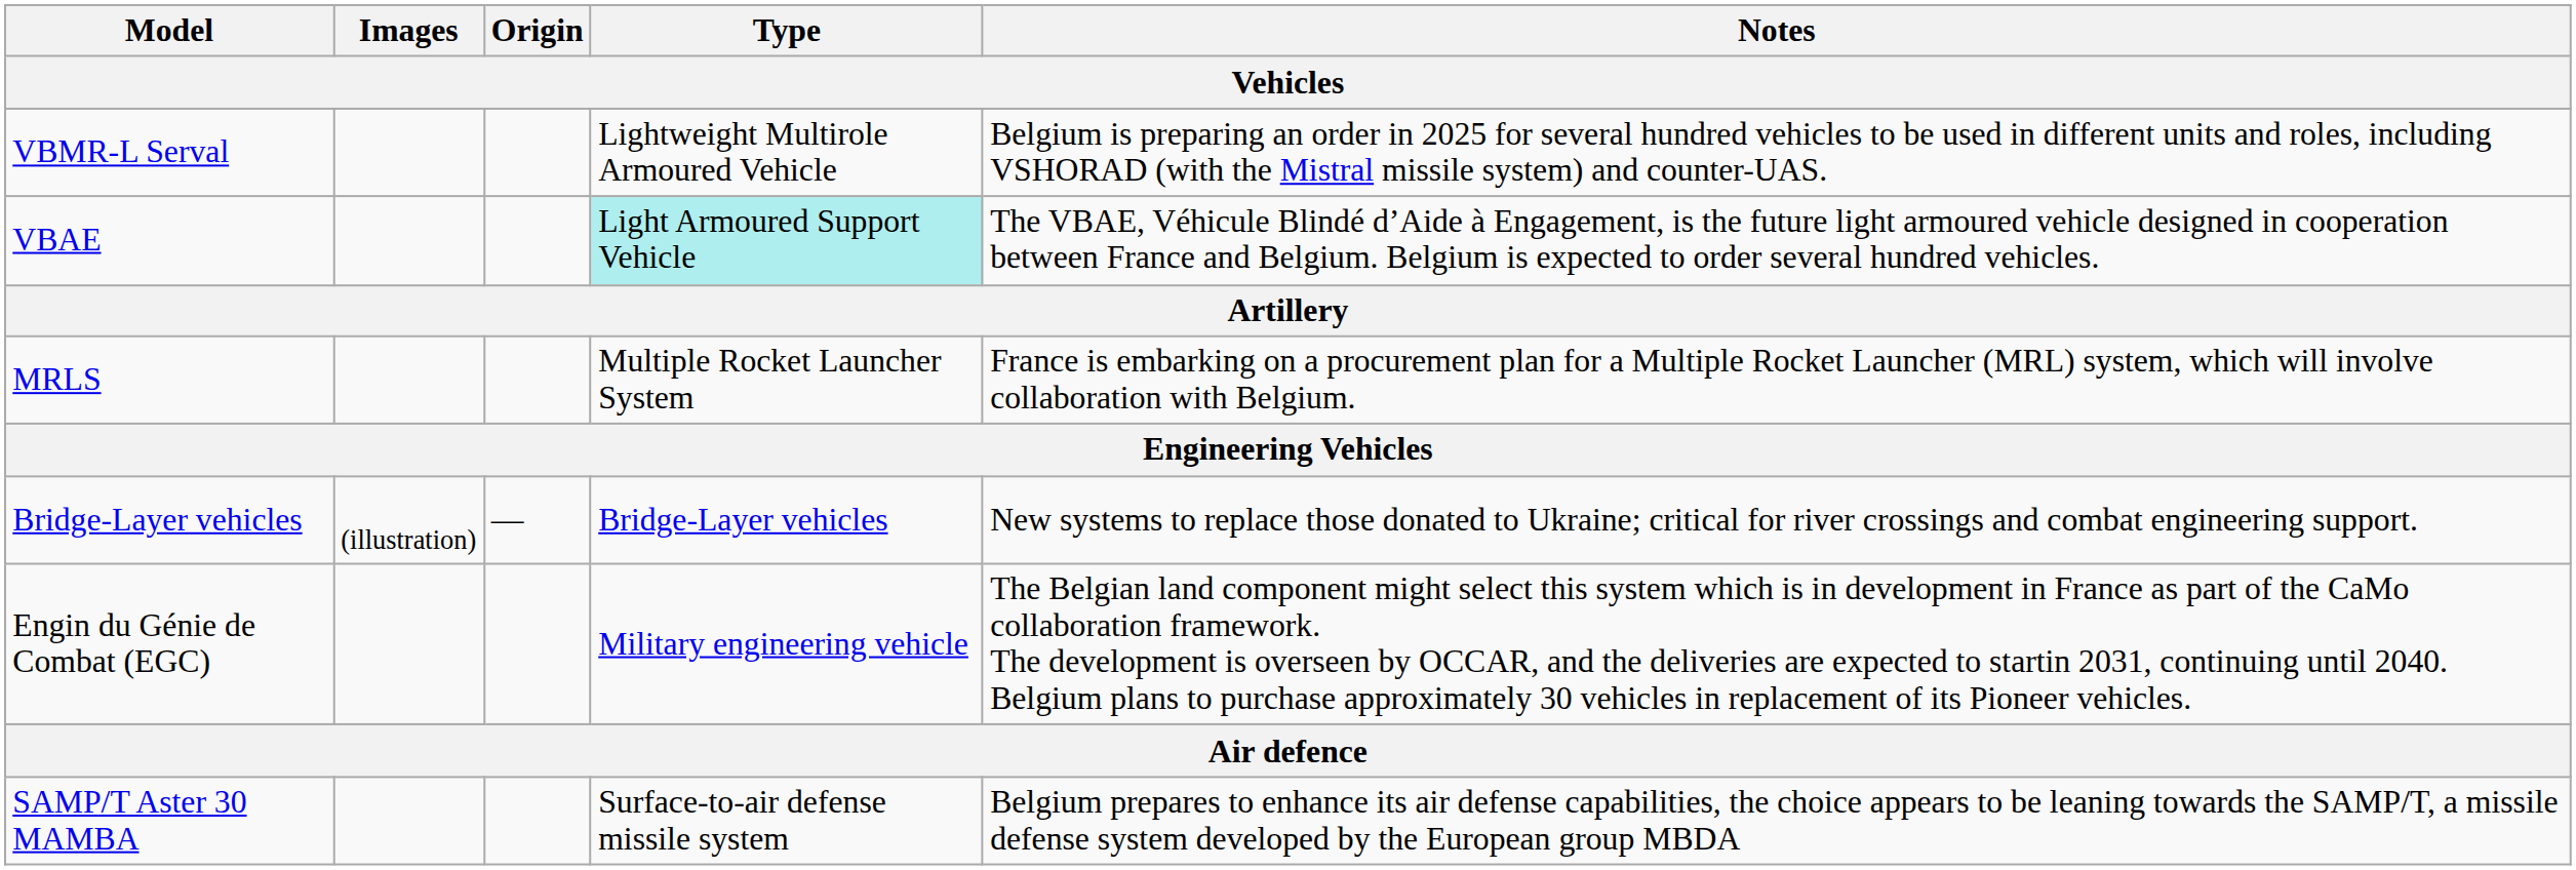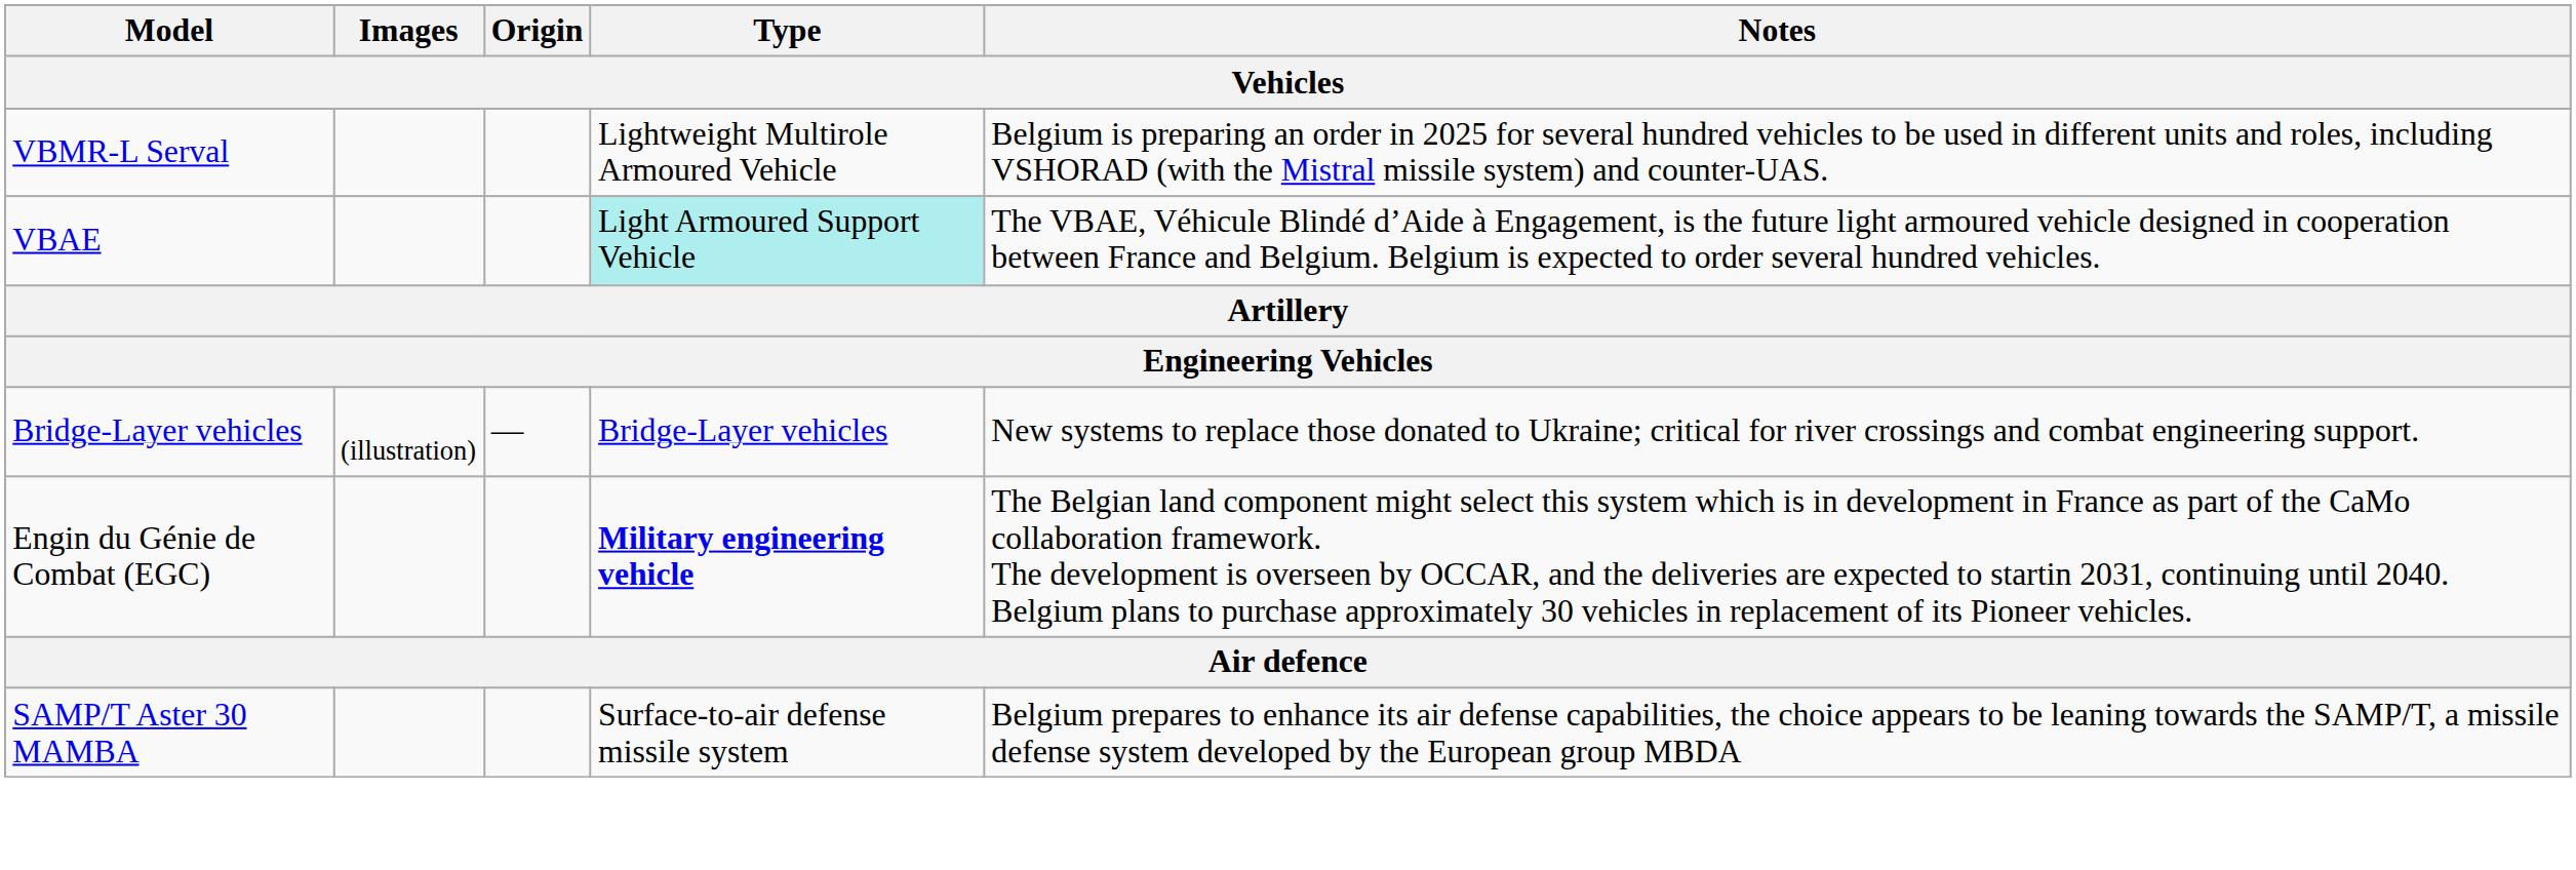 <table class="wikitable" style="width:100%;">
 <tr>
 <th>Model</th>
 <th>Images</th>
 <th>Origin</th>
 <th>Type</th>
 <th>Notes</th>
 </tr>
 <tr>
 <th colspan="5">Vehicles</th>
 </tr>
 <tr>
 <td><a href='#'>VBMR-L Serval</a></td>
 <td></td>
 <td></td>
 <td>Lightweight Multirole Armoured Vehicle</td>
 <td>Belgium is preparing an order in 2025 for several hundred vehicles to be used in different units and roles, including VSHORAD (with the <a href='#'>Mistral</a> missile system) and counter-UAS.</td>
 </tr>
 <tr>
 <td><a href='#'>VBAE</a></td>
 <td style="text-align: center;"></td>
 <td></td>
 <td style="background: paleturquoise;">Light Armoured Support Vehicle</td>
 <td>The VBAE, Véhicule Blindé d’Aide à Engagement, is the future light armoured vehicle designed in cooperation between France and Belgium. Belgium is expected to order several hundred vehicles.</td>
 </tr>
 <tr>
 <th colspan="5">Artillery</th>
 </tr>
 <tr>
-<td><a href='#'>MRLS</a></td>
-<td></td>
-<td></td>
-<td>Multiple Rocket Launcher System</td>
-<td>France is embarking on a procurement plan for a Multiple Rocket Launcher (MRL) system, which will involve collaboration with Belgium.</td>
-</tr>
-<tr>
 <th colspan="5">Engineering Vehicles</th>
 </tr>
 <tr>
 <td><a href='#'>Bridge-Layer vehicles</a></td>
 <td><br><small>(illustration)</small></td>
 <td>—</td>
 <td><a href='#'>Bridge-Layer vehicles</a></td>
 <td>New systems to replace those donated to Ukraine; critical for river crossings and combat engineering support.</td>
 </tr>
 <tr>
 <td>Engin du Génie de Combat (EGC)</td>
 <td style="text-align: center;"></td>
 <td></td>
-<td><a href='#'>Military engineering vehicle</a></td>
+<td><strong><a href='#'>Military engineering vehicle</a></strong></td>
 <td>The Belgian land component might select this system which is in development in France as part of the CaMo collaboration framework.<br>The development is overseen by OCCAR, and the deliveries are expected to startin 2031, continuing until 2040.<br>Belgium plans to purchase approximately 30 vehicles in replacement of its Pioneer vehicles.</td>
 </tr>
 <tr>
 <th colspan="5">Air defence</th>
 </tr>
 <tr>
 <td><a href='#'>SAMP/T Aster 30 MAMBA</a></td>
 <td></td>
 <td><br></td>
 <td>Surface-to-air defense missile system</td>
 <td>Belgium prepares to enhance its air defense capabilities, the choice appears to be leaning towards the SAMP/T, a missile defense system developed by the European group MBDA</td>
 </tr>
 </table>
